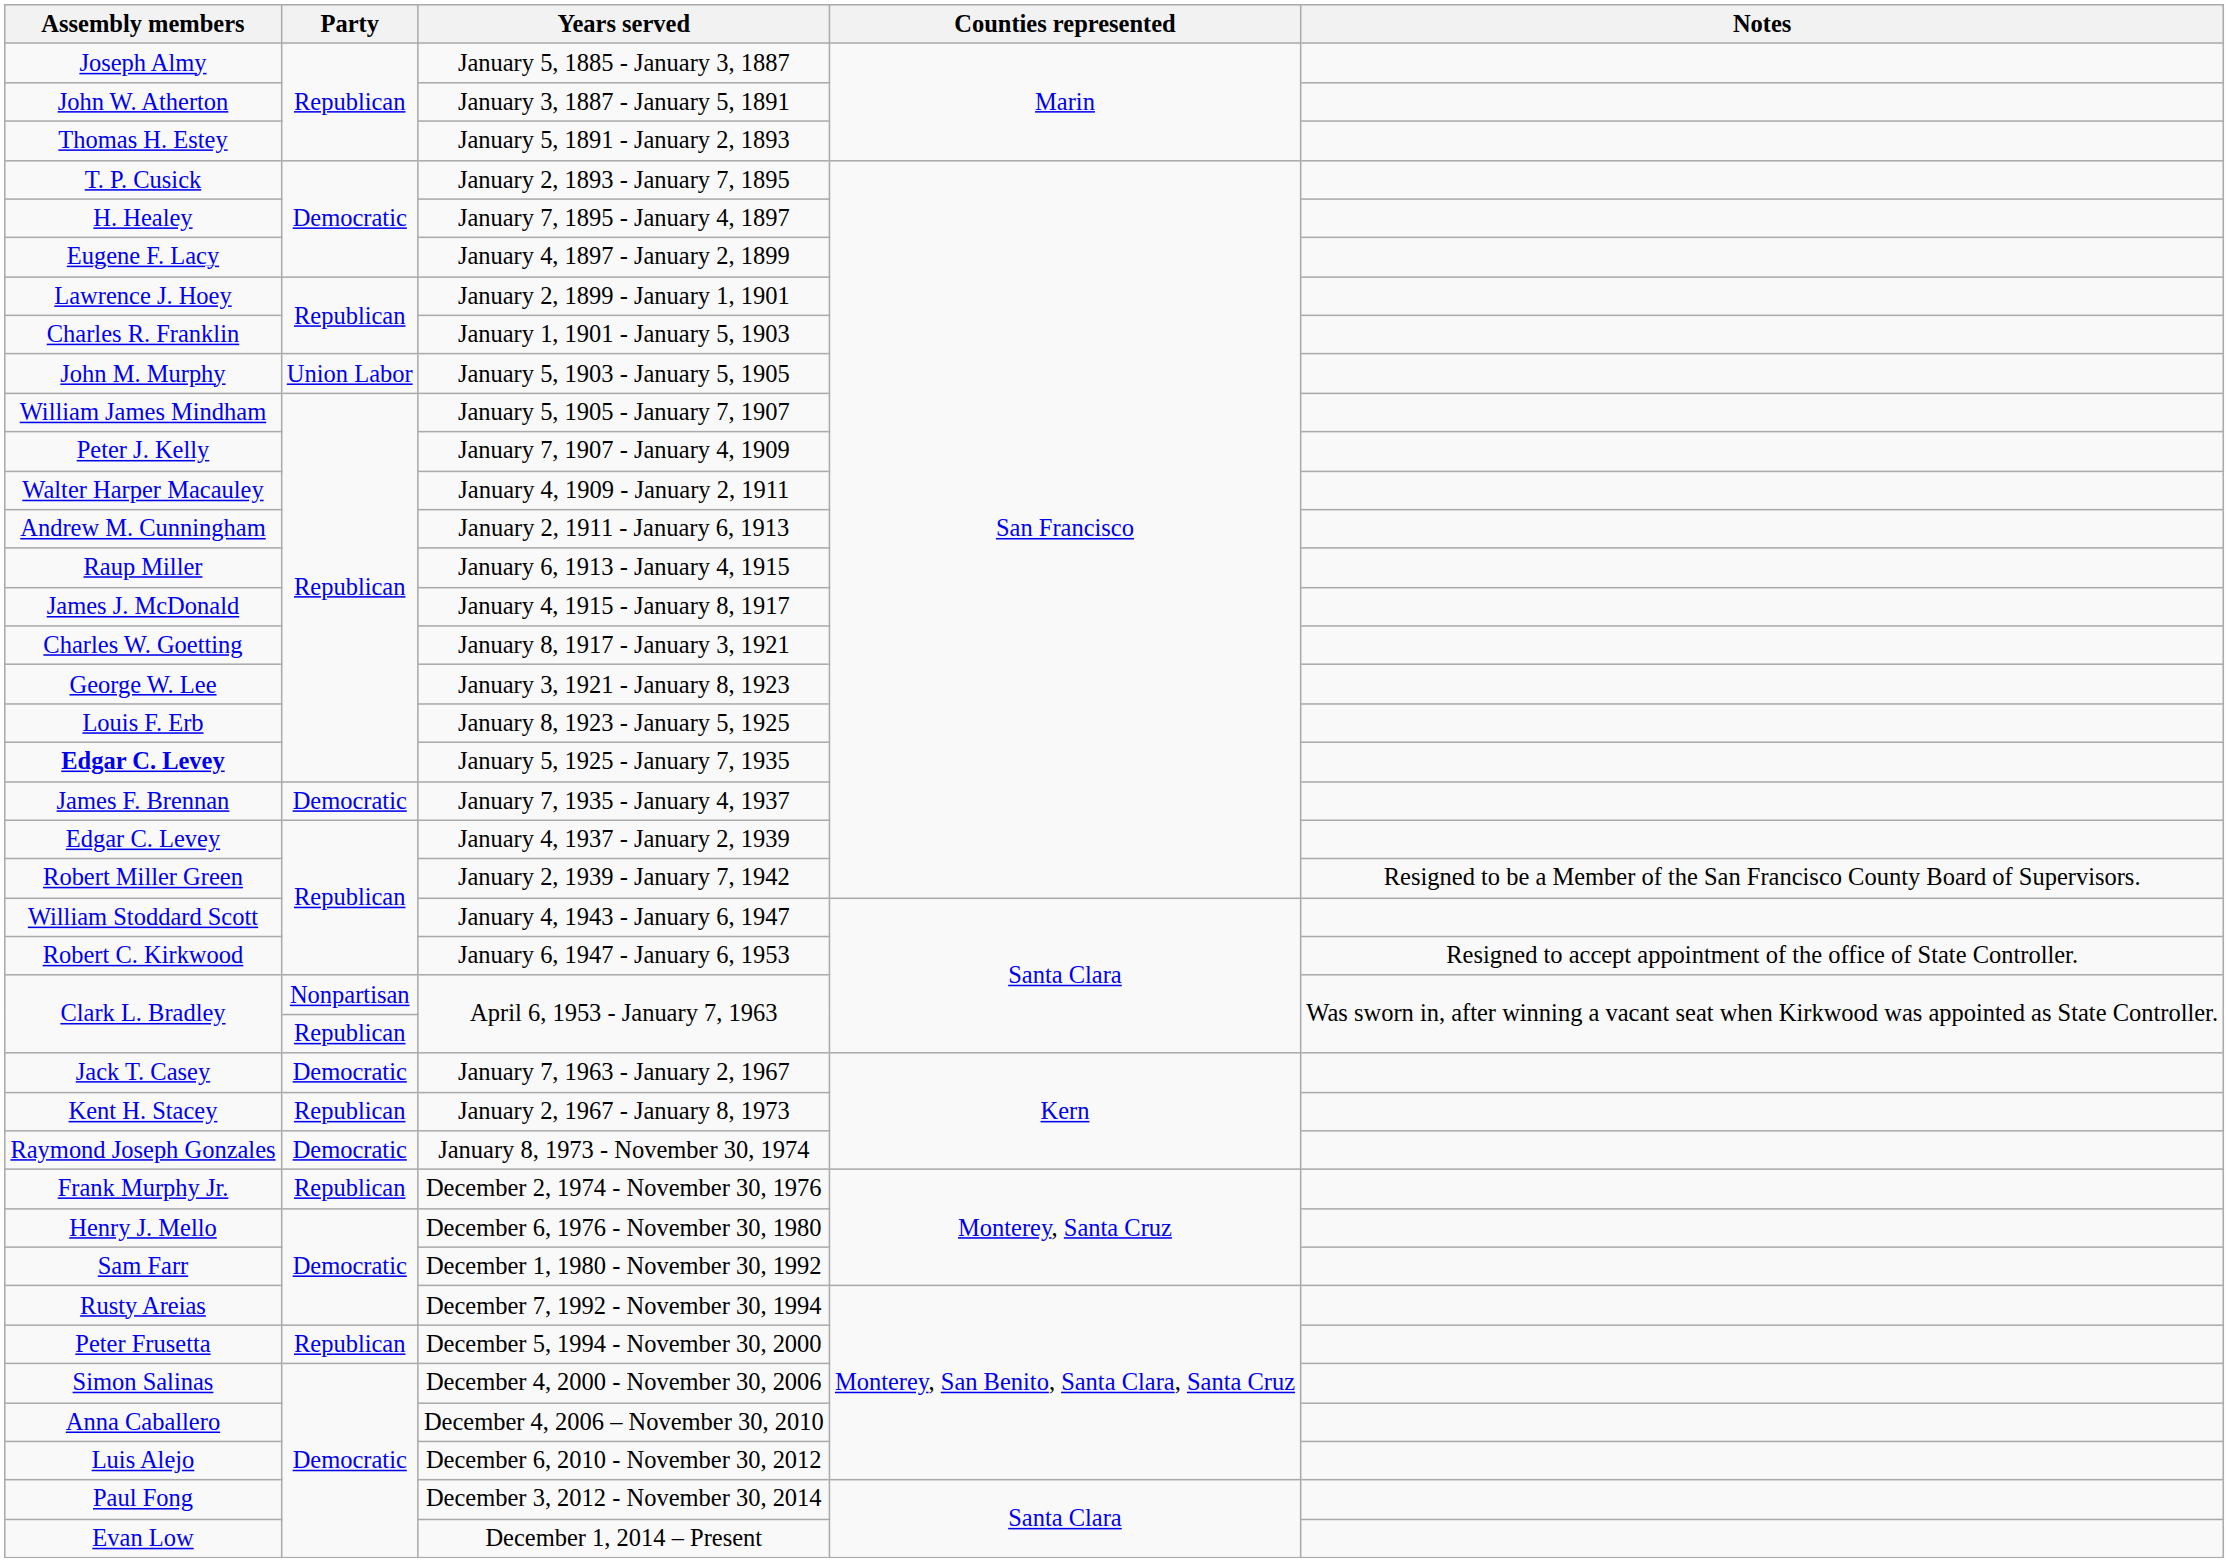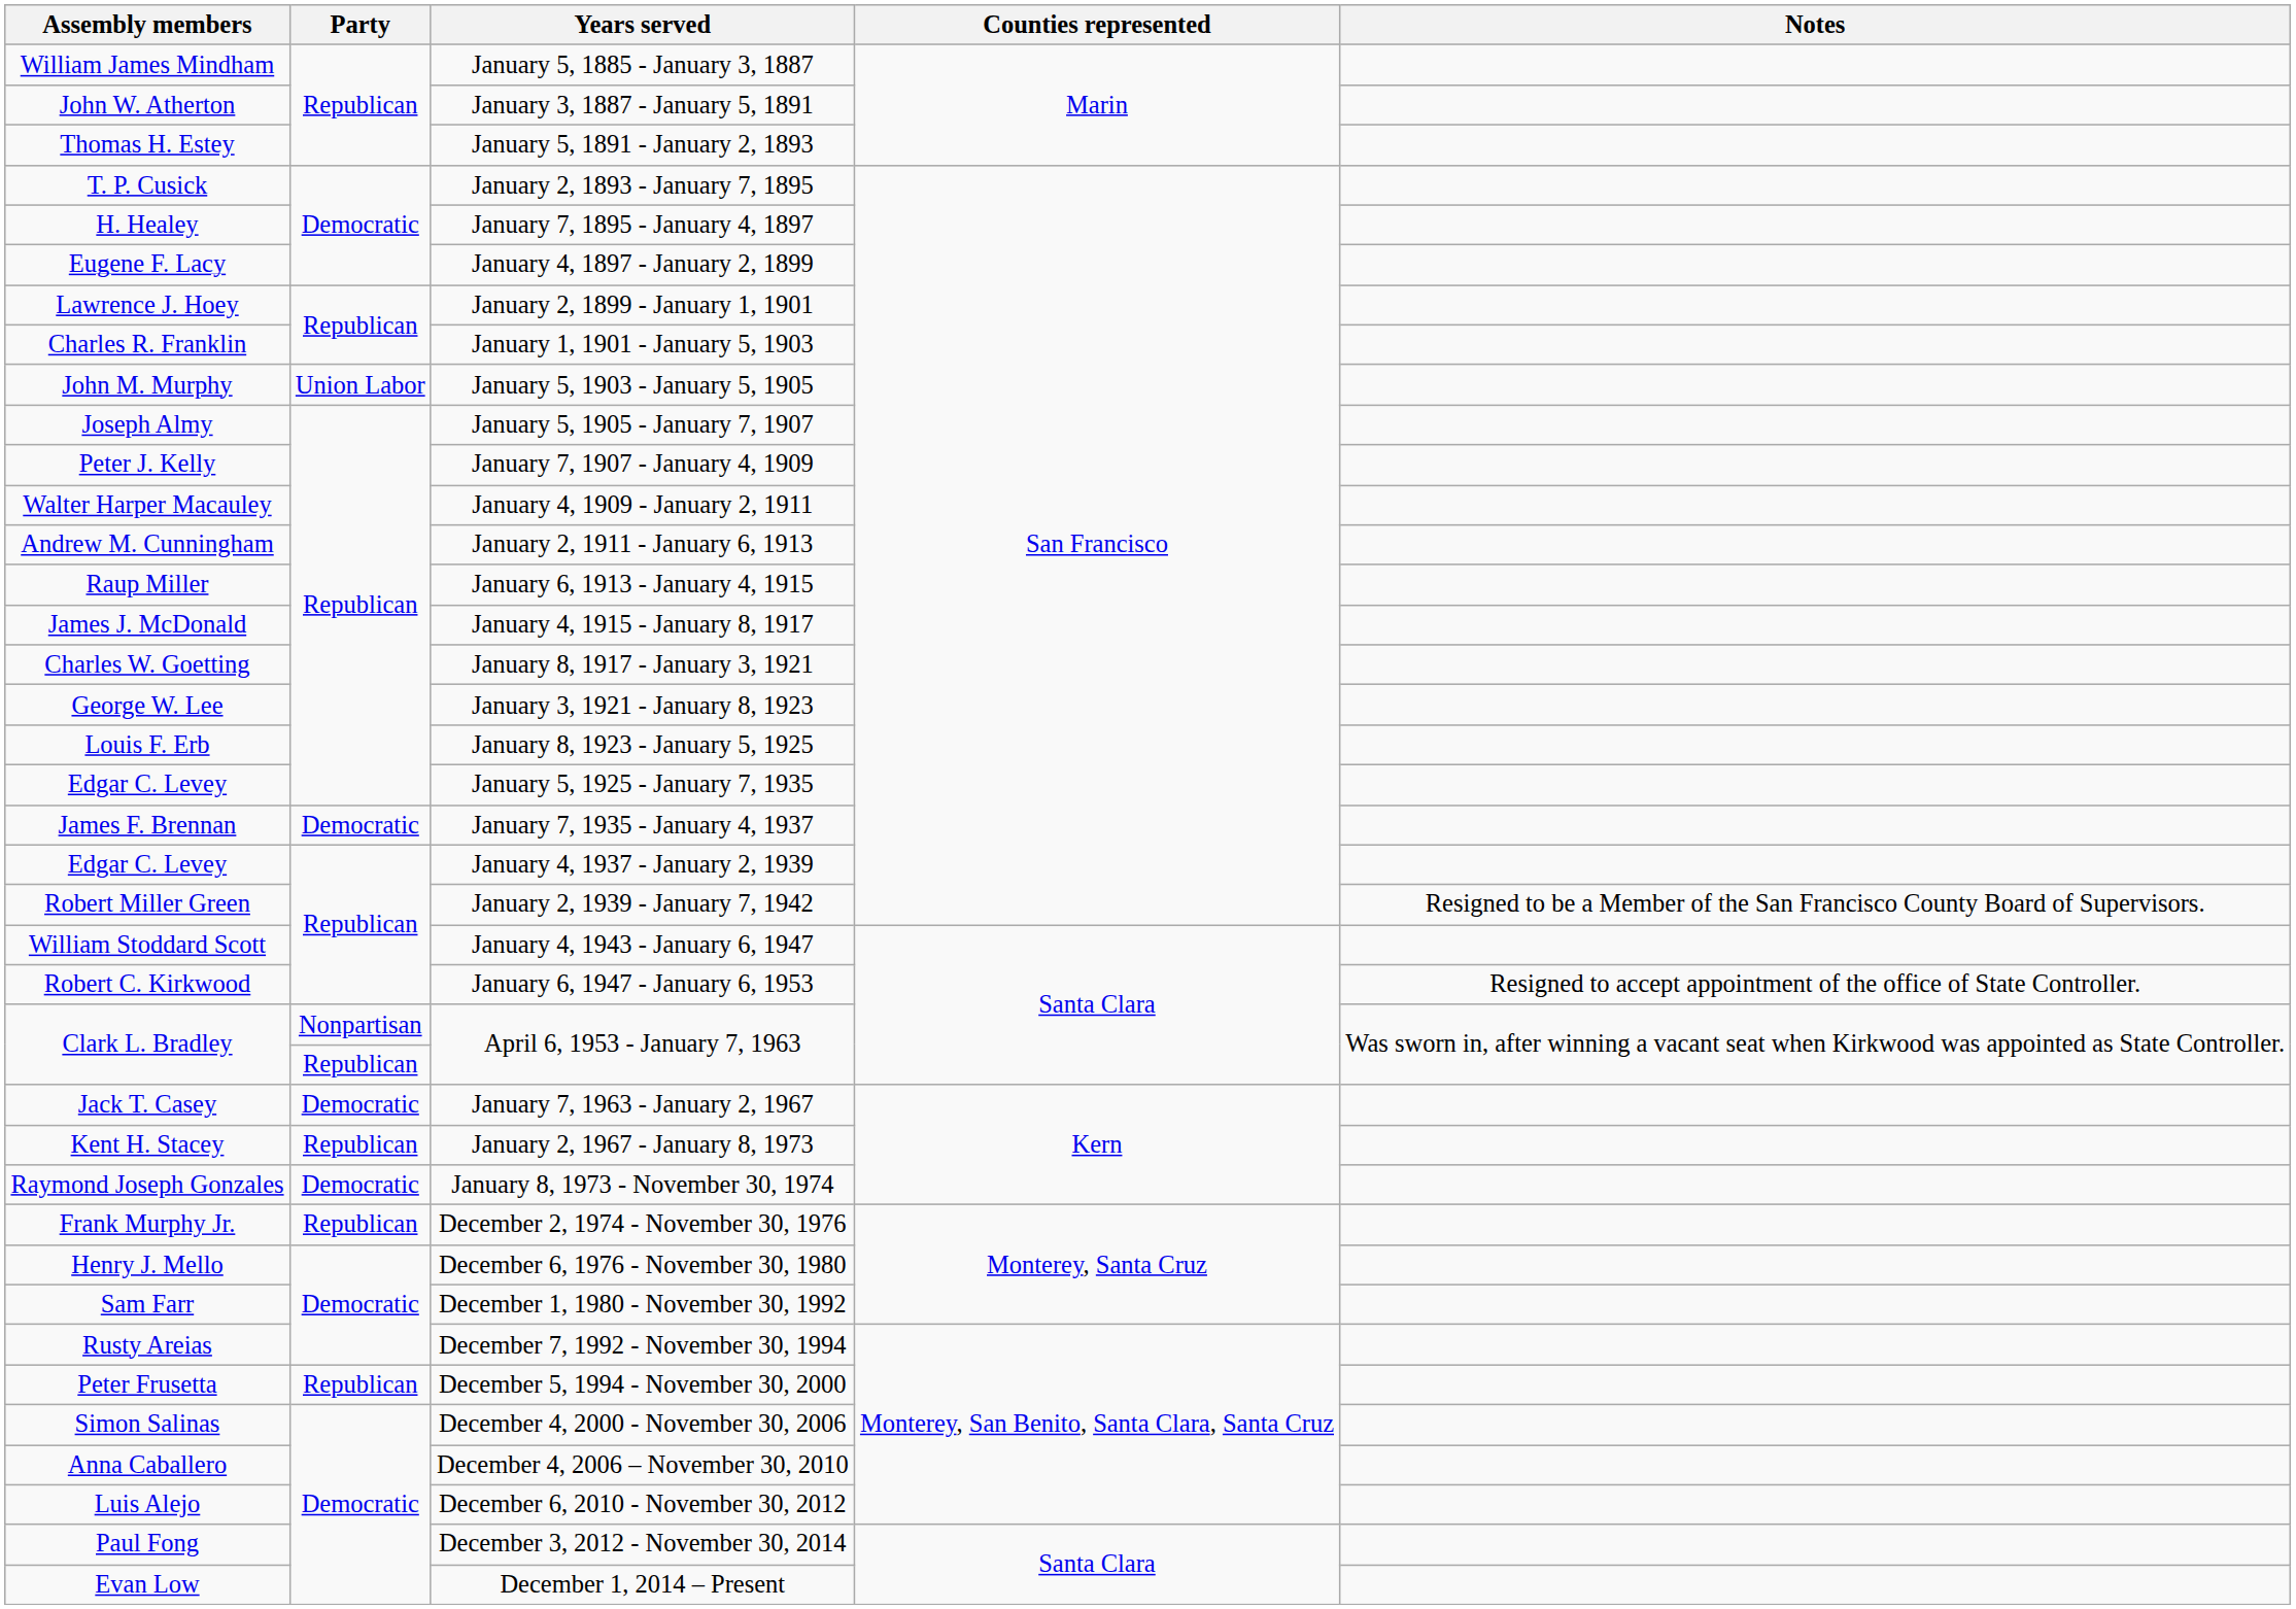 <table class=wikitable style="text-align:center">
 <tr>
 <th>Assembly members</th>
 <th>Party</th>
 <th>Years served</th>
 <th>Counties represented</th>
 <th>Notes</th>
 </tr>
 <tr>
-<td><a href='#'>Joseph Almy</a></td>
+<td><a href='#'>William James Mindham</a></td>
 <td rowspan=3 ><a href='#'>Republican</a></td>
 <td>January 5, 1885 - January 3, 1887</td>
 <td rowspan=3><a href='#'>Marin</a></td>
 <td></td>
 </tr>
 <tr>
 <td><a href='#'>John W. Atherton</a></td>
 <td>January 3, 1887 - January 5, 1891</td>
 <td></td>
 </tr>
 <tr>
 <td><a href='#'>Thomas H. Estey</a></td>
 <td>January 5, 1891 - January 2, 1893</td>
 <td></td>
 </tr>
 <tr>
 <td><a href='#'>T. P. Cusick</a></td>
 <td rowspan=3 ><a href='#'>Democratic</a></td>
 <td>January 2, 1893 - January 7, 1895</td>
 <td rowspan=19><a href='#'>San Francisco</a></td>
 <td></td>
 </tr>
 <tr>
 <td><a href='#'>H. Healey</a></td>
 <td>January 7, 1895 - January 4, 1897</td>
 <td></td>
 </tr>
 <tr>
 <td><a href='#'>Eugene F. Lacy</a></td>
 <td>January 4, 1897 - January 2, 1899</td>
 <td></td>
 </tr>
 <tr>
 <td><a href='#'>Lawrence J. Hoey</a></td>
 <td rowspan=2 ><a href='#'>Republican</a></td>
 <td>January 2, 1899 - January 1, 1901</td>
 <td></td>
 </tr>
 <tr>
 <td><a href='#'>Charles R. Franklin</a></td>
 <td>January 1, 1901 - January 5, 1903</td>
 <td></td>
 </tr>
 <tr>
 <td><a href='#'>John M. Murphy</a></td>
 <td><a href='#'>Union Labor</a></td>
 <td>January 5, 1903 - January 5, 1905</td>
 <td></td>
 </tr>
 <tr>
-<td><a href='#'>William James Mindham</a></td>
+<td><a href='#'>Joseph Almy</a></td>
 <td rowspan=10 ><a href='#'>Republican</a></td>
 <td>January 5, 1905 - January 7, 1907</td>
 <td></td>
 </tr>
 <tr>
 <td><a href='#'>Peter J. Kelly</a></td>
 <td>January 7, 1907 - January 4, 1909</td>
 <td></td>
 </tr>
 <tr>
 <td><a href='#'>Walter Harper Macauley</a></td>
 <td>January 4, 1909 - January 2, 1911</td>
 <td></td>
 </tr>
 <tr>
 <td><a href='#'>Andrew M. Cunningham</a></td>
 <td>January 2, 1911 - January 6, 1913</td>
 <td></td>
 </tr>
 <tr>
 <td><a href='#'>Raup Miller</a></td>
 <td>January 6, 1913 - January 4, 1915</td>
 <td></td>
 </tr>
 <tr>
 <td><a href='#'>James J. McDonald</a></td>
 <td>January 4, 1915 - January 8, 1917</td>
 <td></td>
 </tr>
 <tr>
 <td><a href='#'>Charles W. Goetting</a></td>
 <td>January 8, 1917 - January 3, 1921</td>
 <td></td>
 </tr>
 <tr>
 <td><a href='#'>George W. Lee</a></td>
 <td>January 3, 1921 - January 8, 1923</td>
 <td></td>
 </tr>
 <tr>
 <td><a href='#'>Louis F. Erb</a></td>
 <td>January 8, 1923 - January 5, 1925</td>
 <td></td>
 </tr>
 <tr>
-<td><strong><a href='#'>Edgar C. Levey</a></strong></td>
+<td><a href='#'>Edgar C. Levey</a></td>
 <td>January 5, 1925 - January 7, 1935</td>
 <td></td>
 </tr>
 <tr>
 <td><a href='#'>James F. Brennan</a></td>
 <td><a href='#'>Democratic</a></td>
 <td>January 7, 1935 - January 4, 1937</td>
 <td></td>
 </tr>
 <tr>
 <td><a href='#'>Edgar C. Levey</a></td>
 <td rowspan=4 ><a href='#'>Republican</a></td>
 <td>January 4, 1937 - January 2, 1939</td>
 <td></td>
 </tr>
 <tr>
 <td><a href='#'>Robert Miller Green</a></td>
 <td>January 2, 1939 - January 7, 1942</td>
 <td>Resigned to be a Member of the San Francisco County Board of Supervisors.</td>
 </tr>
 <tr>
 <td><a href='#'>William Stoddard Scott</a></td>
 <td>January 4, 1943 - January 6, 1947</td>
 <td rowspan=4><a href='#'>Santa Clara</a></td>
 <td></td>
 </tr>
 <tr>
 <td><a href='#'>Robert C. Kirkwood</a></td>
 <td>January 6, 1947 - January 6, 1953</td>
 <td>Resigned to accept appointment of the office of State Controller.</td>
 </tr>
 <tr>
 <td rowspan=2><a href='#'>Clark L. Bradley</a></td>
 <td><a href='#'>Nonpartisan</a></td>
 <td rowspan=2>April 6, 1953 - January 7, 1963</td>
 <td rowspan=2>Was sworn in, after winning a vacant seat when Kirkwood was appointed as State Controller.</td>
 </tr>
 <tr>
 <td><a href='#'>Republican</a></td>
 </tr>
 <tr>
 <td><a href='#'>Jack T. Casey</a></td>
 <td><a href='#'>Democratic</a></td>
 <td>January 7, 1963 - January 2, 1967</td>
 <td rowspan=3><a href='#'>Kern</a></td>
 <td></td>
 </tr>
 <tr>
 <td><a href='#'>Kent H. Stacey</a></td>
 <td><a href='#'>Republican</a></td>
 <td>January 2, 1967 - January 8, 1973</td>
 <td></td>
 </tr>
 <tr>
 <td><a href='#'>Raymond Joseph Gonzales</a></td>
 <td><a href='#'>Democratic</a></td>
 <td>January 8, 1973 - November 30, 1974</td>
 <td></td>
 </tr>
 <tr>
 <td><a href='#'>Frank Murphy Jr.</a></td>
 <td><a href='#'>Republican</a></td>
 <td>December 2, 1974 - November 30, 1976</td>
 <td rowspan=3><a href='#'>Monterey</a>, <a href='#'>Santa Cruz</a></td>
 <td></td>
 </tr>
 <tr>
 <td><a href='#'>Henry J. Mello</a></td>
 <td rowspan=3 ><a href='#'>Democratic</a></td>
 <td>December 6, 1976 - November 30, 1980</td>
 <td></td>
 </tr>
 <tr>
 <td><a href='#'>Sam Farr</a></td>
 <td>December 1, 1980 - November 30, 1992</td>
 <td></td>
 </tr>
 <tr>
 <td><a href='#'>Rusty Areias</a></td>
 <td>December 7, 1992 - November 30, 1994</td>
 <td rowspan=5><a href='#'>Monterey</a>, <a href='#'>San Benito</a>, <a href='#'>Santa Clara</a>, <a href='#'>Santa Cruz</a></td>
 <td></td>
 </tr>
 <tr>
 <td><a href='#'>Peter Frusetta</a></td>
 <td><a href='#'>Republican</a></td>
 <td>December 5, 1994 - November 30, 2000</td>
 <td></td>
 </tr>
 <tr>
 <td><a href='#'>Simon Salinas</a></td>
 <td rowspan=5 ><a href='#'>Democratic</a></td>
 <td>December 4, 2000 - November 30, 2006</td>
 <td></td>
 </tr>
 <tr>
 <td><a href='#'>Anna Caballero</a></td>
 <td>December 4, 2006 – November 30, 2010</td>
 <td></td>
 </tr>
 <tr>
 <td><a href='#'>Luis Alejo</a></td>
 <td>December 6, 2010 - November 30, 2012</td>
 <td></td>
 </tr>
 <tr>
 <td><a href='#'>Paul Fong</a></td>
 <td>December 3, 2012 - November 30, 2014</td>
 <td rowspan=2><a href='#'>Santa Clara</a></td>
 <td></td>
 </tr>
 <tr>
 <td><a href='#'>Evan Low</a></td>
 <td>December 1, 2014 – Present</td>
 <td></td>
 </tr>
 <tr>
 </tr>
 </table>
